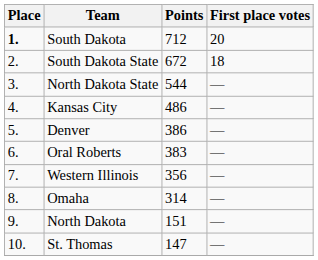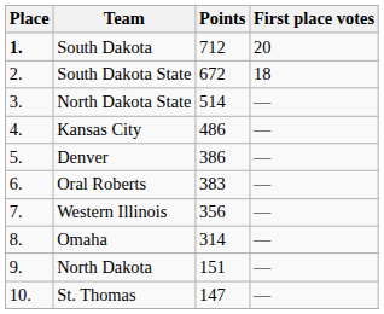 <table class="wikitable">
 <tr>
 <th>Place</th>
 <th>Team</th>
 <th>Points</th>
 <th>First place votes</th>
 </tr>
 <tr>
 <td><strong>1.</strong></td>
 <td ! style=>South Dakota</td>
 <td>712</td>
 <td>20</td>
 </tr>
 <tr>
 <td>2.</td>
 <td ! style=>South Dakota State</td>
 <td>672</td>
 <td>18</td>
 </tr>
 <tr>
 <td>3.</td>
 <td ! style=>North Dakota State</td>
-<td>544</td>
+<td>514</td>
 <td>―</td>
 </tr>
 <tr>
 <td>4.</td>
 <td ! style=>Kansas City</td>
 <td>486</td>
 <td>―</td>
 </tr>
 <tr>
 <td>5.</td>
 <td ! style=>Denver</td>
 <td>386</td>
 <td>―</td>
 </tr>
 <tr>
 <td>6.</td>
 <td ! style=>Oral Roberts</td>
 <td>383</td>
 <td>―</td>
 </tr>
 <tr>
 <td>7.</td>
 <td ! style=>Western Illinois</td>
 <td>356</td>
 <td>―</td>
 </tr>
 <tr>
 <td>8.</td>
 <td ! style=>Omaha</td>
 <td>314</td>
 <td>―</td>
 </tr>
 <tr>
 <td>9.</td>
 <td ! style=>North Dakota</td>
 <td>151</td>
 <td>―</td>
 </tr>
 <tr>
 <td>10.</td>
 <td ! style=>St. Thomas</td>
 <td>147</td>
 <td>―</td>
 </tr>
 <tr>
 </tr>
 </table>
